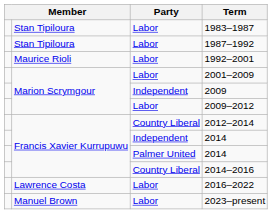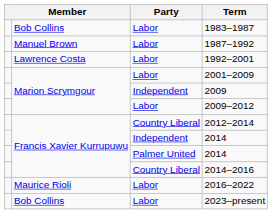 <table class="wikitable">
 <tr>
 <th colspan="2">Member</th>
 <th>Party</th>
 <th>Term</th>
 </tr>
 <tr>
 <td> </td>
-<td><a href='#'>Stan Tipiloura</a></td>
+<td><a href='#'>Bob Collins</a></td>
 <td><a href='#'>Labor</a></td>
 <td>1983–1987</td>
 </tr>
 <tr>
 <td> </td>
-<td><a href='#'>Stan Tipiloura</a></td>
+<td><a href='#'>Manuel Brown</a></td>
 <td><a href='#'>Labor</a></td>
 <td>1987–1992</td>
 </tr>
 <tr>
 <td> </td>
-<td><a href='#'>Maurice Rioli</a></td>
+<td><a href='#'>Lawrence Costa</a></td>
 <td><a href='#'>Labor</a></td>
 <td>1992–2001</td>
 </tr>
 <tr>
 <td> </td>
 <td rowspan="3"><a href='#'>Marion Scrymgour</a></td>
 <td><a href='#'>Labor</a></td>
 <td>2001–2009</td>
 </tr>
 <tr>
 <td> </td>
 <td><a href='#'>Independent</a></td>
 <td>2009</td>
 </tr>
 <tr>
 <td> </td>
 <td><a href='#'>Labor</a></td>
 <td>2009–2012</td>
 </tr>
 <tr>
 <td> </td>
 <td rowspan="4"><a href='#'>Francis Xavier Kurrupuwu</a></td>
 <td><a href='#'>Country Liberal</a></td>
 <td>2012–2014</td>
 </tr>
 <tr>
 <td> </td>
 <td><a href='#'>Independent</a></td>
 <td>2014</td>
 </tr>
 <tr>
 <td> </td>
 <td><a href='#'>Palmer United</a></td>
 <td>2014</td>
 </tr>
 <tr>
 <td> </td>
 <td><a href='#'>Country Liberal</a></td>
 <td>2014–2016</td>
 </tr>
 <tr>
 <td> </td>
-<td><a href='#'>Lawrence Costa</a></td>
+<td><a href='#'>Maurice Rioli</a></td>
 <td><a href='#'>Labor</a></td>
 <td>2016–2022</td>
 </tr>
 <tr>
 <td> </td>
-<td><a href='#'>Manuel Brown</a></td>
+<td><a href='#'>Bob Collins</a></td>
 <td><a href='#'>Labor</a></td>
 <td>2023–present</td>
 </tr>
 </table>
